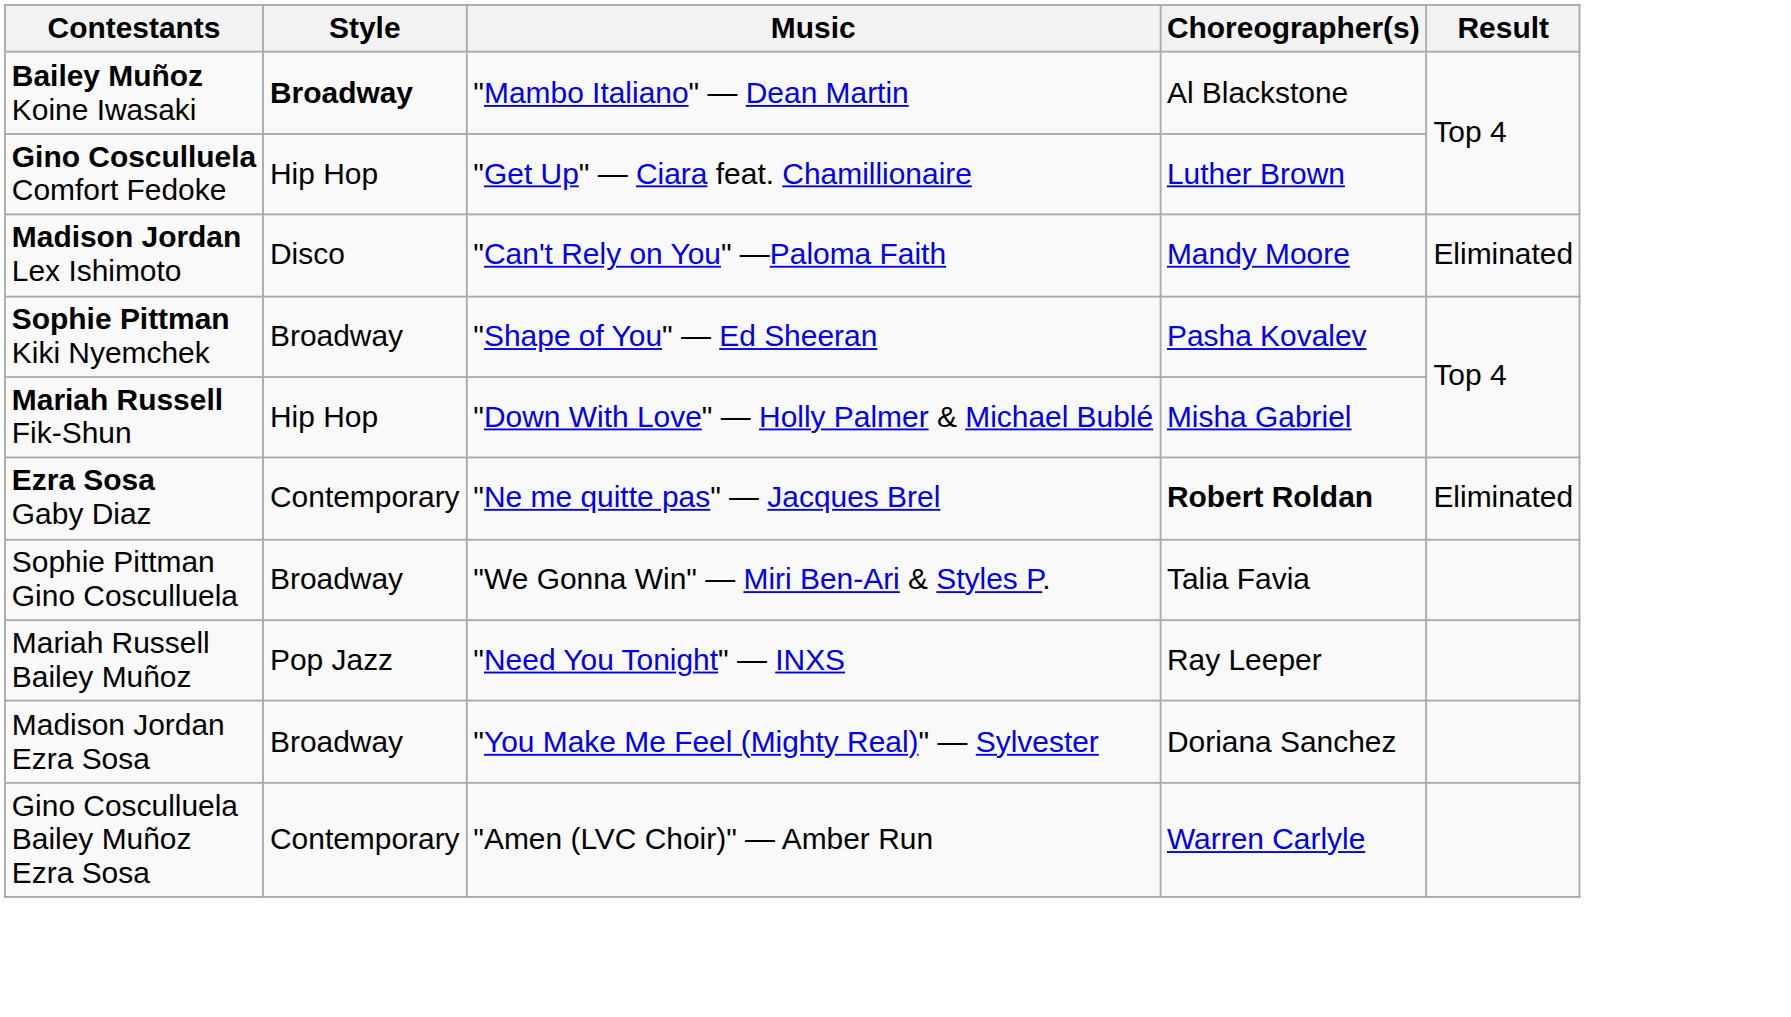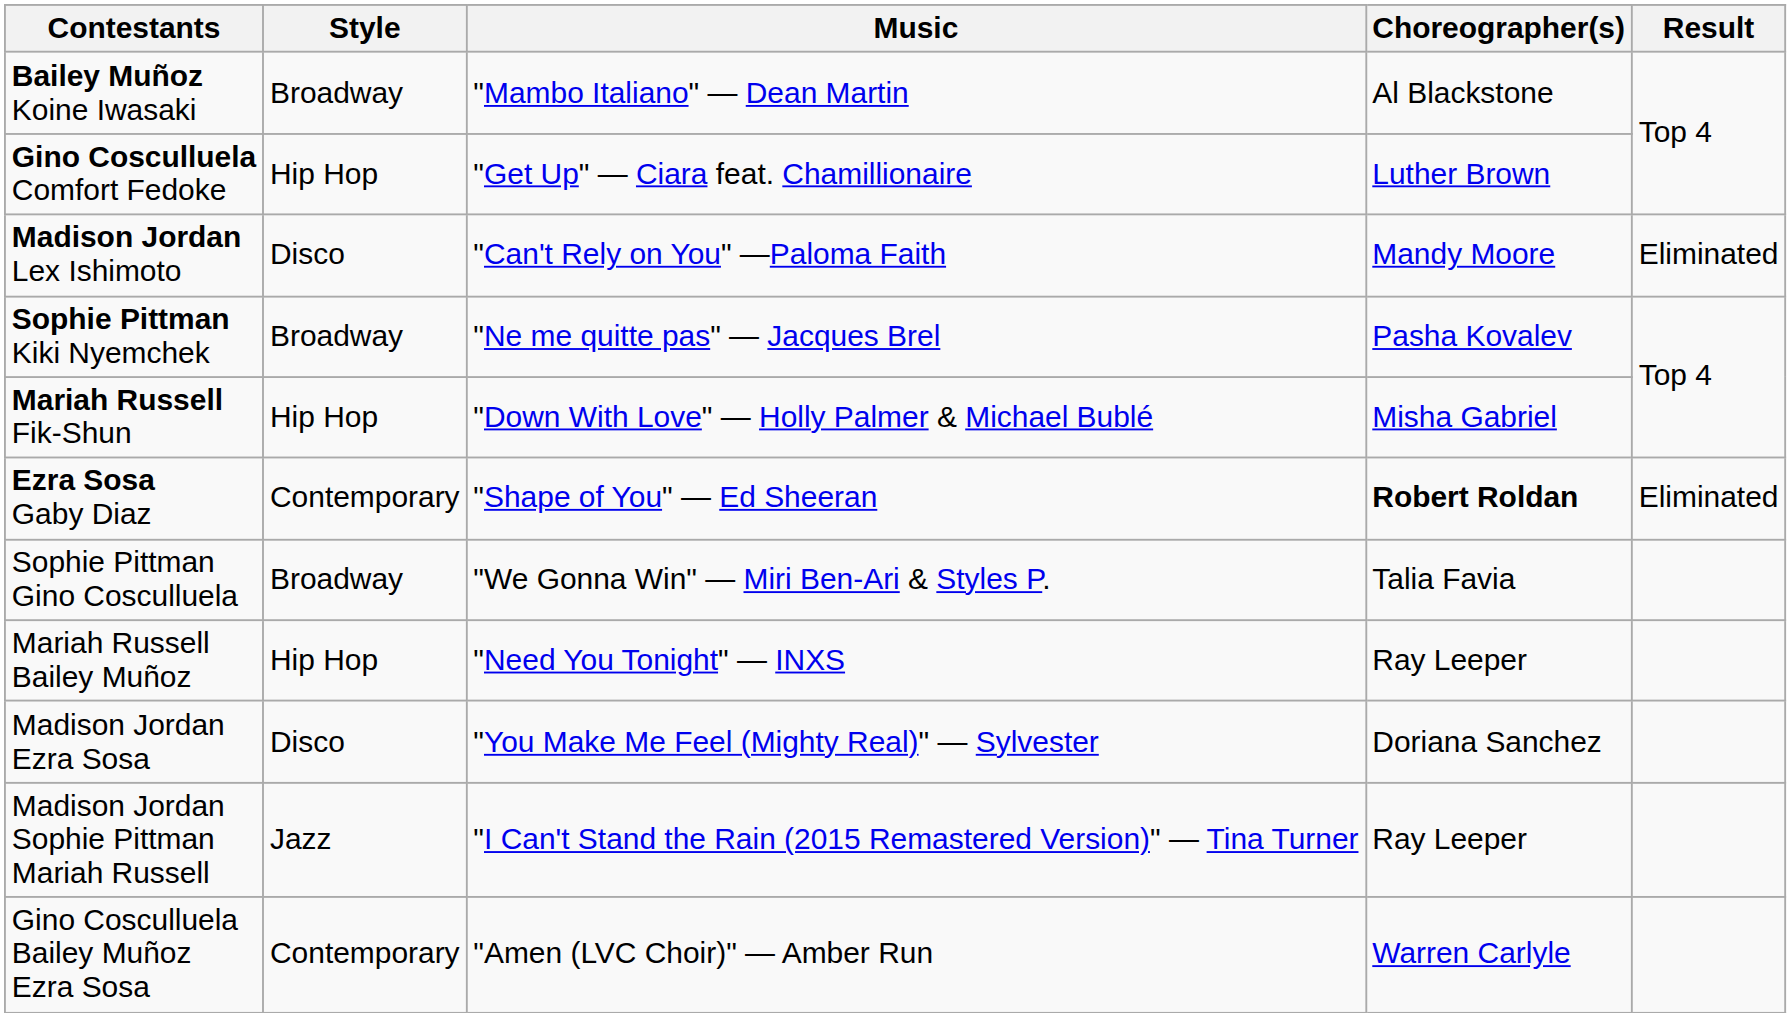 <table class="wikitable">
 <tr>
 <th>Contestants</th>
 <th>Style</th>
 <th>Music</th>
 <th>Choreographer(s)</th>
 <th>Result</th>
 </tr>
 <tr>
 <td><strong>Bailey Muñoz</strong><br>Koine Iwasaki</td>
-<td><strong>Broadway</strong></td>
+<td>Broadway</td>
 <td>"<a href='#'>Mambo Italiano</a>" — <a href='#'>Dean Martin</a></td>
 <td>Al Blackstone</td>
 <td rowspan="2">Top 4</td>
 </tr>
 <tr>
 <td><strong>Gino Cosculluela</strong><br>Comfort Fedoke</td>
 <td>Hip Hop</td>
 <td>"<a href='#'>Get Up</a>" — <a href='#'>Ciara</a> feat. <a href='#'>Chamillionaire</a></td>
 <td><a href='#'>Luther Brown</a></td>
 </tr>
 <tr>
 <td><strong>Madison Jordan</strong><br>Lex Ishimoto</td>
 <td>Disco</td>
 <td>"<a href='#'>Can't Rely on You</a>" —<a href='#'>Paloma Faith</a></td>
 <td><a href='#'>Mandy Moore</a></td>
 <td>Eliminated</td>
 </tr>
 <tr>
 <td><strong>Sophie Pittman</strong><br>Kiki Nyemchek</td>
 <td>Broadway</td>
-<td>"<a href='#'>Shape of You</a>" — <a href='#'>Ed Sheeran</a></td>
+<td>"<a href='#'>Ne me quitte pas</a>" — <a href='#'>Jacques Brel</a></td>
 <td><a href='#'>Pasha Kovalev</a></td>
 <td rowspan="2">Top 4</td>
 </tr>
 <tr>
 <td><strong>Mariah Russell</strong><br>Fik-Shun</td>
 <td>Hip Hop</td>
 <td>"<a href='#'>Down With Love</a>" — <a href='#'>Holly Palmer</a> & <a href='#'>Michael Bublé</a></td>
 <td><a href='#'>Misha Gabriel</a></td>
 </tr>
 <tr>
 <td><strong>Ezra Sosa</strong><br>Gaby Diaz</td>
 <td>Contemporary</td>
-<td>"<a href='#'>Ne me quitte pas</a>" — <a href='#'>Jacques Brel</a></td>
+<td>"<a href='#'>Shape of You</a>" — <a href='#'>Ed Sheeran</a></td>
 <td><strong>Robert Roldan</strong></td>
 <td>Eliminated</td>
 </tr>
 <tr>
 <td>Sophie Pittman<br>Gino Cosculluela</td>
 <td>Broadway</td>
 <td>"We Gonna Win" — <a href='#'>Miri Ben-Ari</a> & <a href='#'>Styles P</a>.</td>
 <td>Talia Favia</td>
 <td></td>
 </tr>
 <tr>
 <td>Mariah Russell<br>Bailey Muñoz</td>
-<td>Pop Jazz</td>
+<td>Hip Hop</td>
 <td>"<a href='#'>Need You Tonight</a>" — <a href='#'>INXS</a></td>
 <td>Ray Leeper</td>
 <td></td>
 </tr>
 <tr>
 <td>Madison Jordan<br>Ezra Sosa</td>
-<td>Broadway</td>
+<td>Disco</td>
 <td>"<a href='#'>You Make Me Feel (Mighty Real)</a>" — <a href='#'>Sylvester</a></td>
 <td>Doriana Sanchez</td>
+<td></td>
+</tr>
+<tr>
+<td>Madison Jordan<br>Sophie Pittman<br>Mariah Russell</td>
+<td>Jazz</td>
+<td>"<a href='#'>I Can't Stand the Rain (2015 Remastered Version)</a>" — <a href='#'>Tina Turner</a></td>
+<td>Ray Leeper</td>
 <td></td>
 </tr>
 <tr>
 <td>Gino Cosculluela<br>Bailey Muñoz<br>Ezra Sosa</td>
 <td>Contemporary</td>
 <td>"Amen (LVC Choir)" — Amber Run</td>
 <td><a href='#'>Warren Carlyle</a></td>
 <td></td>
 </tr>
 </table>
